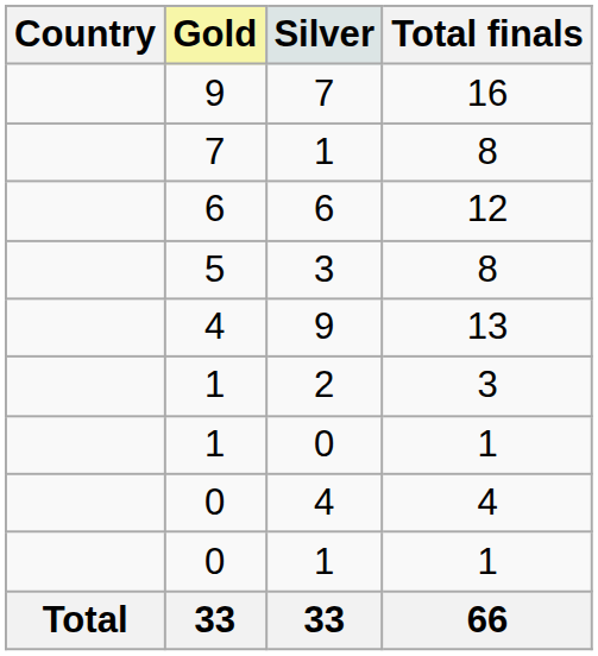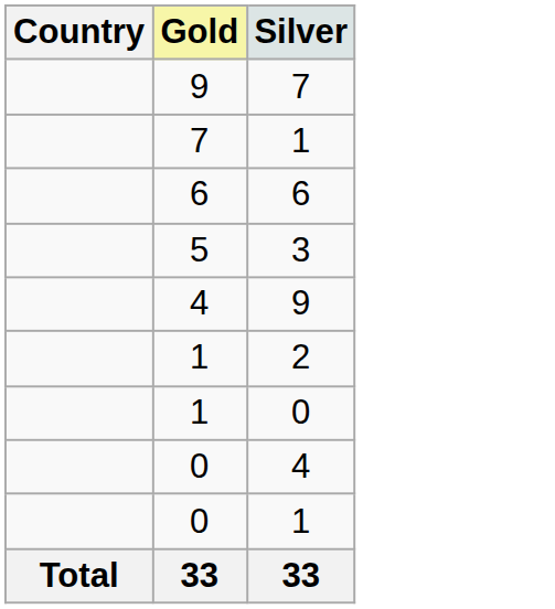 <table class="wikitable sortable">
 <tr>
 <th>Country</th>
 <th style="background-color: #F7F6A8;">Gold</th>
 <th style="background-color: #DCE5E5;">Silver</th>
-<th>Total finals</th>
 </tr>
 <tr align=center>
 <td align=left></td>
 <td>9</td>
 <td>7</td>
-<td>16</td>
 </tr>
 <tr align=center>
 <td align=left></td>
 <td>7</td>
 <td>1</td>
-<td>8</td>
 </tr>
 <tr align=center>
 <td align=left></td>
 <td>6</td>
 <td>6</td>
-<td>12</td>
 </tr>
 <tr align="center">
 <td align="left"><em></em></td>
 <td>5</td>
 <td>3</td>
-<td>8</td>
 </tr>
 <tr align="center">
 <td align="left"></td>
 <td>4</td>
 <td>9</td>
-<td>13</td>
 </tr>
 <tr align=center>
 <td align=left></td>
 <td>1</td>
 <td>2</td>
-<td>3</td>
 </tr>
 <tr align=center>
 <td align=left></td>
 <td>1</td>
 <td>0</td>
-<td>1</td>
 </tr>
 <tr align=center>
 <td align=left></td>
 <td>0</td>
-<td>4</td>
 <td>4</td>
 </tr>
 <tr align=center>
 <td align=left></td>
 <td>0</td>
 <td>1</td>
-<td>1</td>
 </tr>
 <tr align=center>
 <th>Total</th>
 <th>33</th>
 <th>33</th>
-<th>66</th>
 </tr>
 </table>
